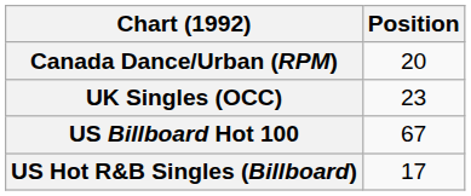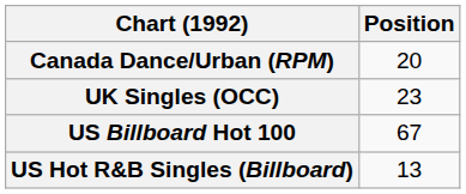 <table class="wikitable sortable plainrowheaders" style="text-align:center">
 <tr>
 <th>Chart (1992)</th>
 <th>Position</th>
 </tr>
 <tr>
 <th scope="row">Canada Dance/Urban (<em>RPM</em>)</th>
 <td>20</td>
 </tr>
 <tr>
 <th scope="row">UK Singles (OCC)</th>
 <td>23</td>
 </tr>
 <tr>
 <th scope="row">US <em>Billboard</em> Hot 100</th>
 <td>67</td>
 </tr>
 <tr>
 <th scope="row">US Hot R&B Singles (<em>Billboard</em>)</th>
-<td>17</td>
+<td>13</td>
 </tr>
 </table>
